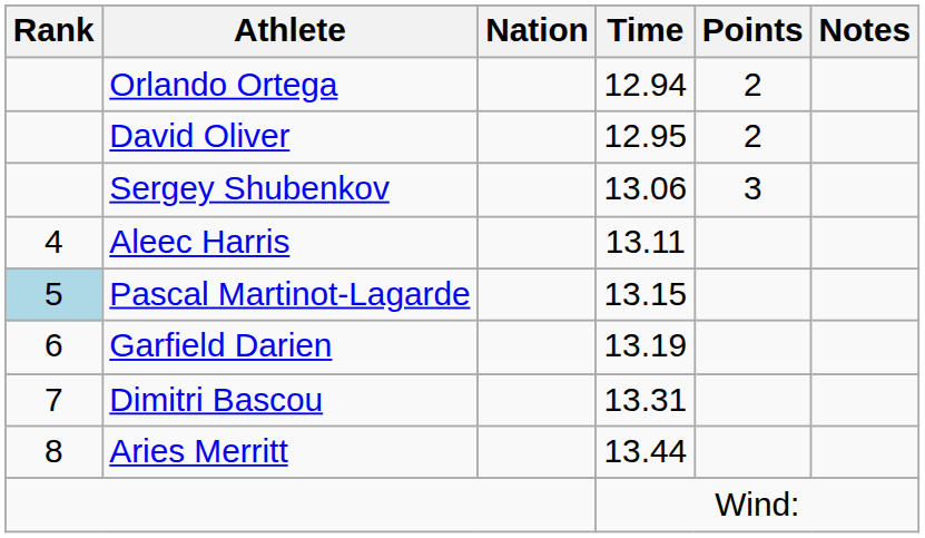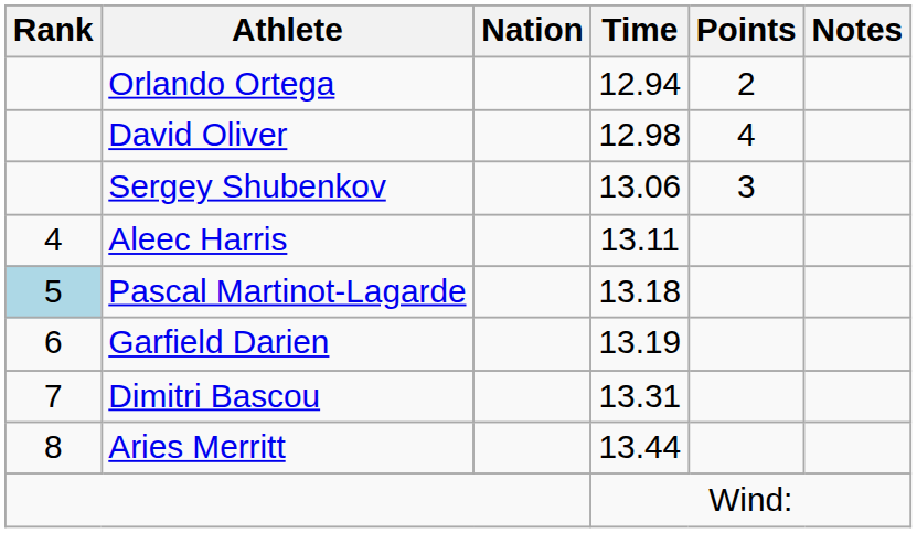 <table class="wikitable mw-datatable sortable" style="text-align:center;">
 <tr>
 <th>Rank</th>
 <th>Athlete</th>
 <th>Nation</th>
 <th>Time</th>
 <th>Points</th>
 <th>Notes</th>
 </tr>
 <tr>
 <td></td>
 <td align="left"><a href='#'>Orlando Ortega</a></td>
 <td align="left"></td>
 <td>12.94</td>
 <td>2</td>
 <td></td>
 </tr>
 <tr>
 <td></td>
 <td align="left"><a href='#'>David Oliver</a></td>
 <td align="left"></td>
-<td>12.95</td>
-<td>2</td>
+<td>12.98</td>
+<td>4</td>
 <td></td>
 </tr>
 <tr>
 <td></td>
 <td align="left"><a href='#'>Sergey Shubenkov</a></td>
 <td align="left"></td>
 <td>13.06</td>
 <td>3</td>
 <td><strong></strong></td>
 </tr>
 <tr>
 <td>4</td>
 <td align="left"><a href='#'>Aleec Harris</a></td>
 <td align="left"></td>
 <td>13.11</td>
 <td></td>
 <td></td>
 </tr>
 <tr>
 <td style="background: lightblue;">5</td>
 <td align="left"><a href='#'>Pascal Martinot-Lagarde</a></td>
 <td align="left"></td>
-<td>13.15</td>
+<td>13.18</td>
 <td></td>
 <td></td>
 </tr>
 <tr>
 <td>6</td>
 <td align="left"><a href='#'>Garfield Darien</a></td>
 <td align="left"></td>
 <td>13.19</td>
 <td></td>
 <td></td>
 </tr>
 <tr>
 <td>7</td>
 <td align="left"><a href='#'>Dimitri Bascou</a></td>
 <td align="left"></td>
 <td>13.31</td>
 <td></td>
 <td></td>
 </tr>
 <tr>
 <td>8</td>
 <td align="left"><a href='#'>Aries Merritt</a></td>
 <td align="left"></td>
 <td>13.44</td>
 <td></td>
 <td></td>
 </tr>
 <tr class="sortbottom">
 <td colspan=3></td>
 <td colspan=3>Wind: </td>
 </tr>
 </table>
